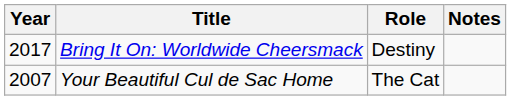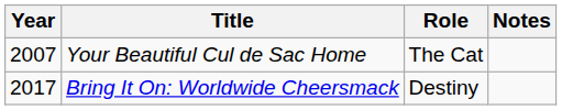 <table class="wikitable">
 <tr>
 <th>Year</th>
 <th>Title</th>
 <th>Role</th>
 <th>Notes</th>
 </tr>
 <tr>
+<td>2007</td>
+<td><em>Your Beautiful Cul de Sac Home</em></td>
+<td>The Cat</td>
+<td></td>
+</tr>
+<tr>
 <td>2017</td>
 <td><em><a href='#'>Bring It On: Worldwide Cheersmack</a></em></td>
 <td>Destiny</td>
 <td></td>
 </tr>
-<tr>
-<td>2007</td>
-<td><em>Your Beautiful Cul de Sac Home</em></td>
-<td>The Cat</td>
-<td></td>
-</tr>
 </table>
